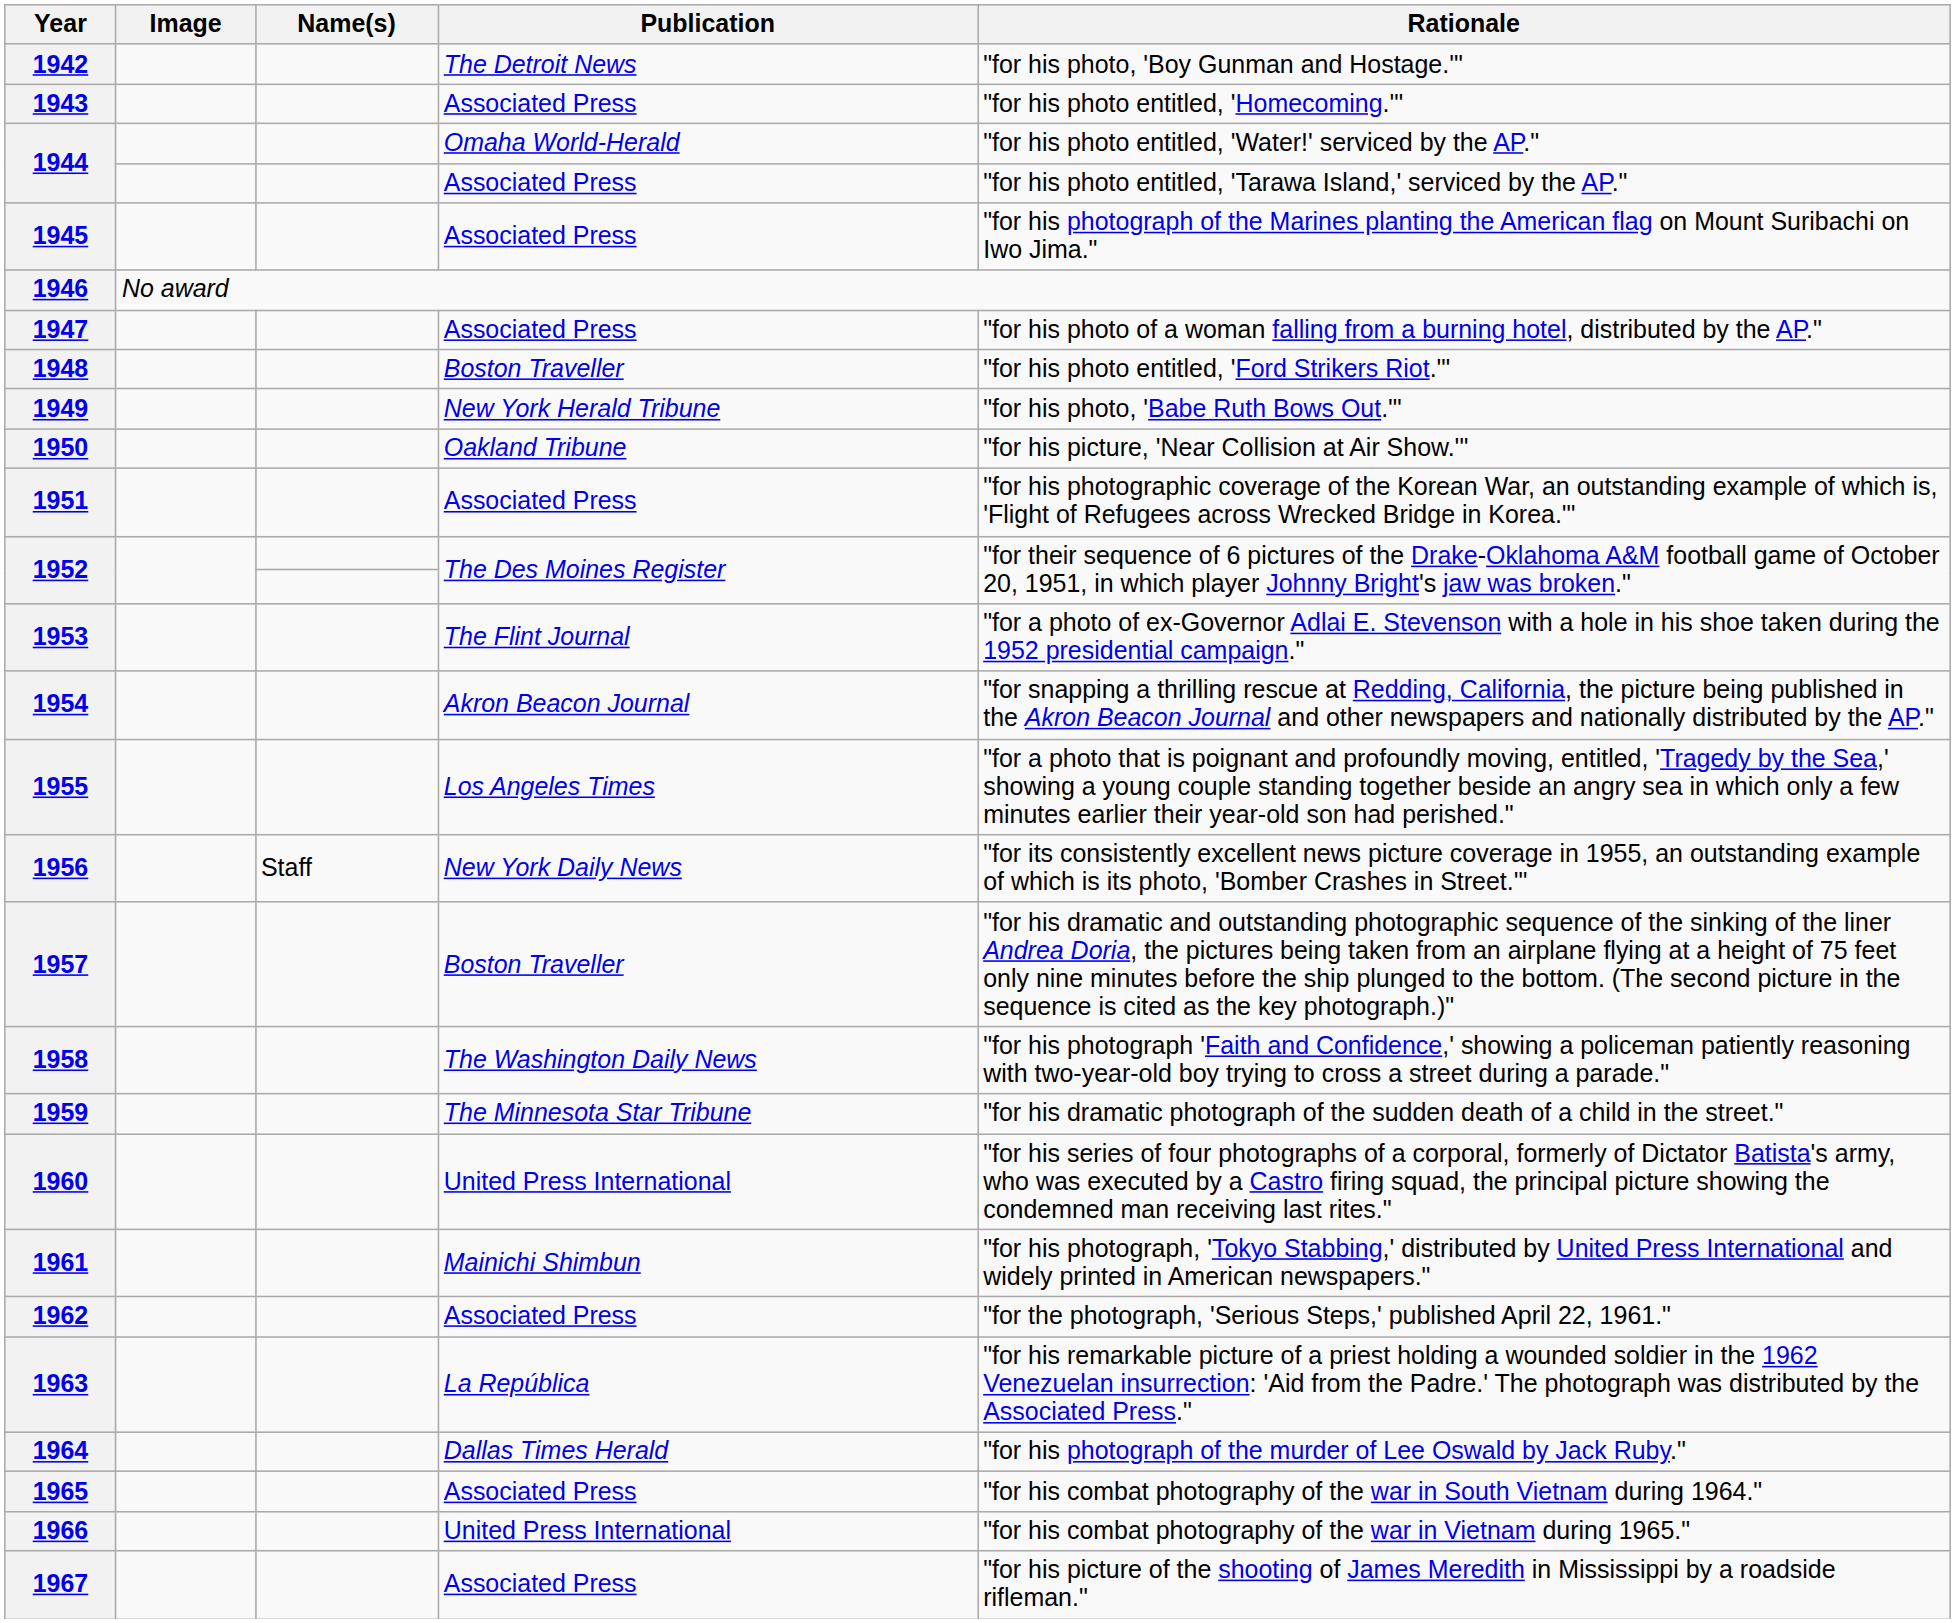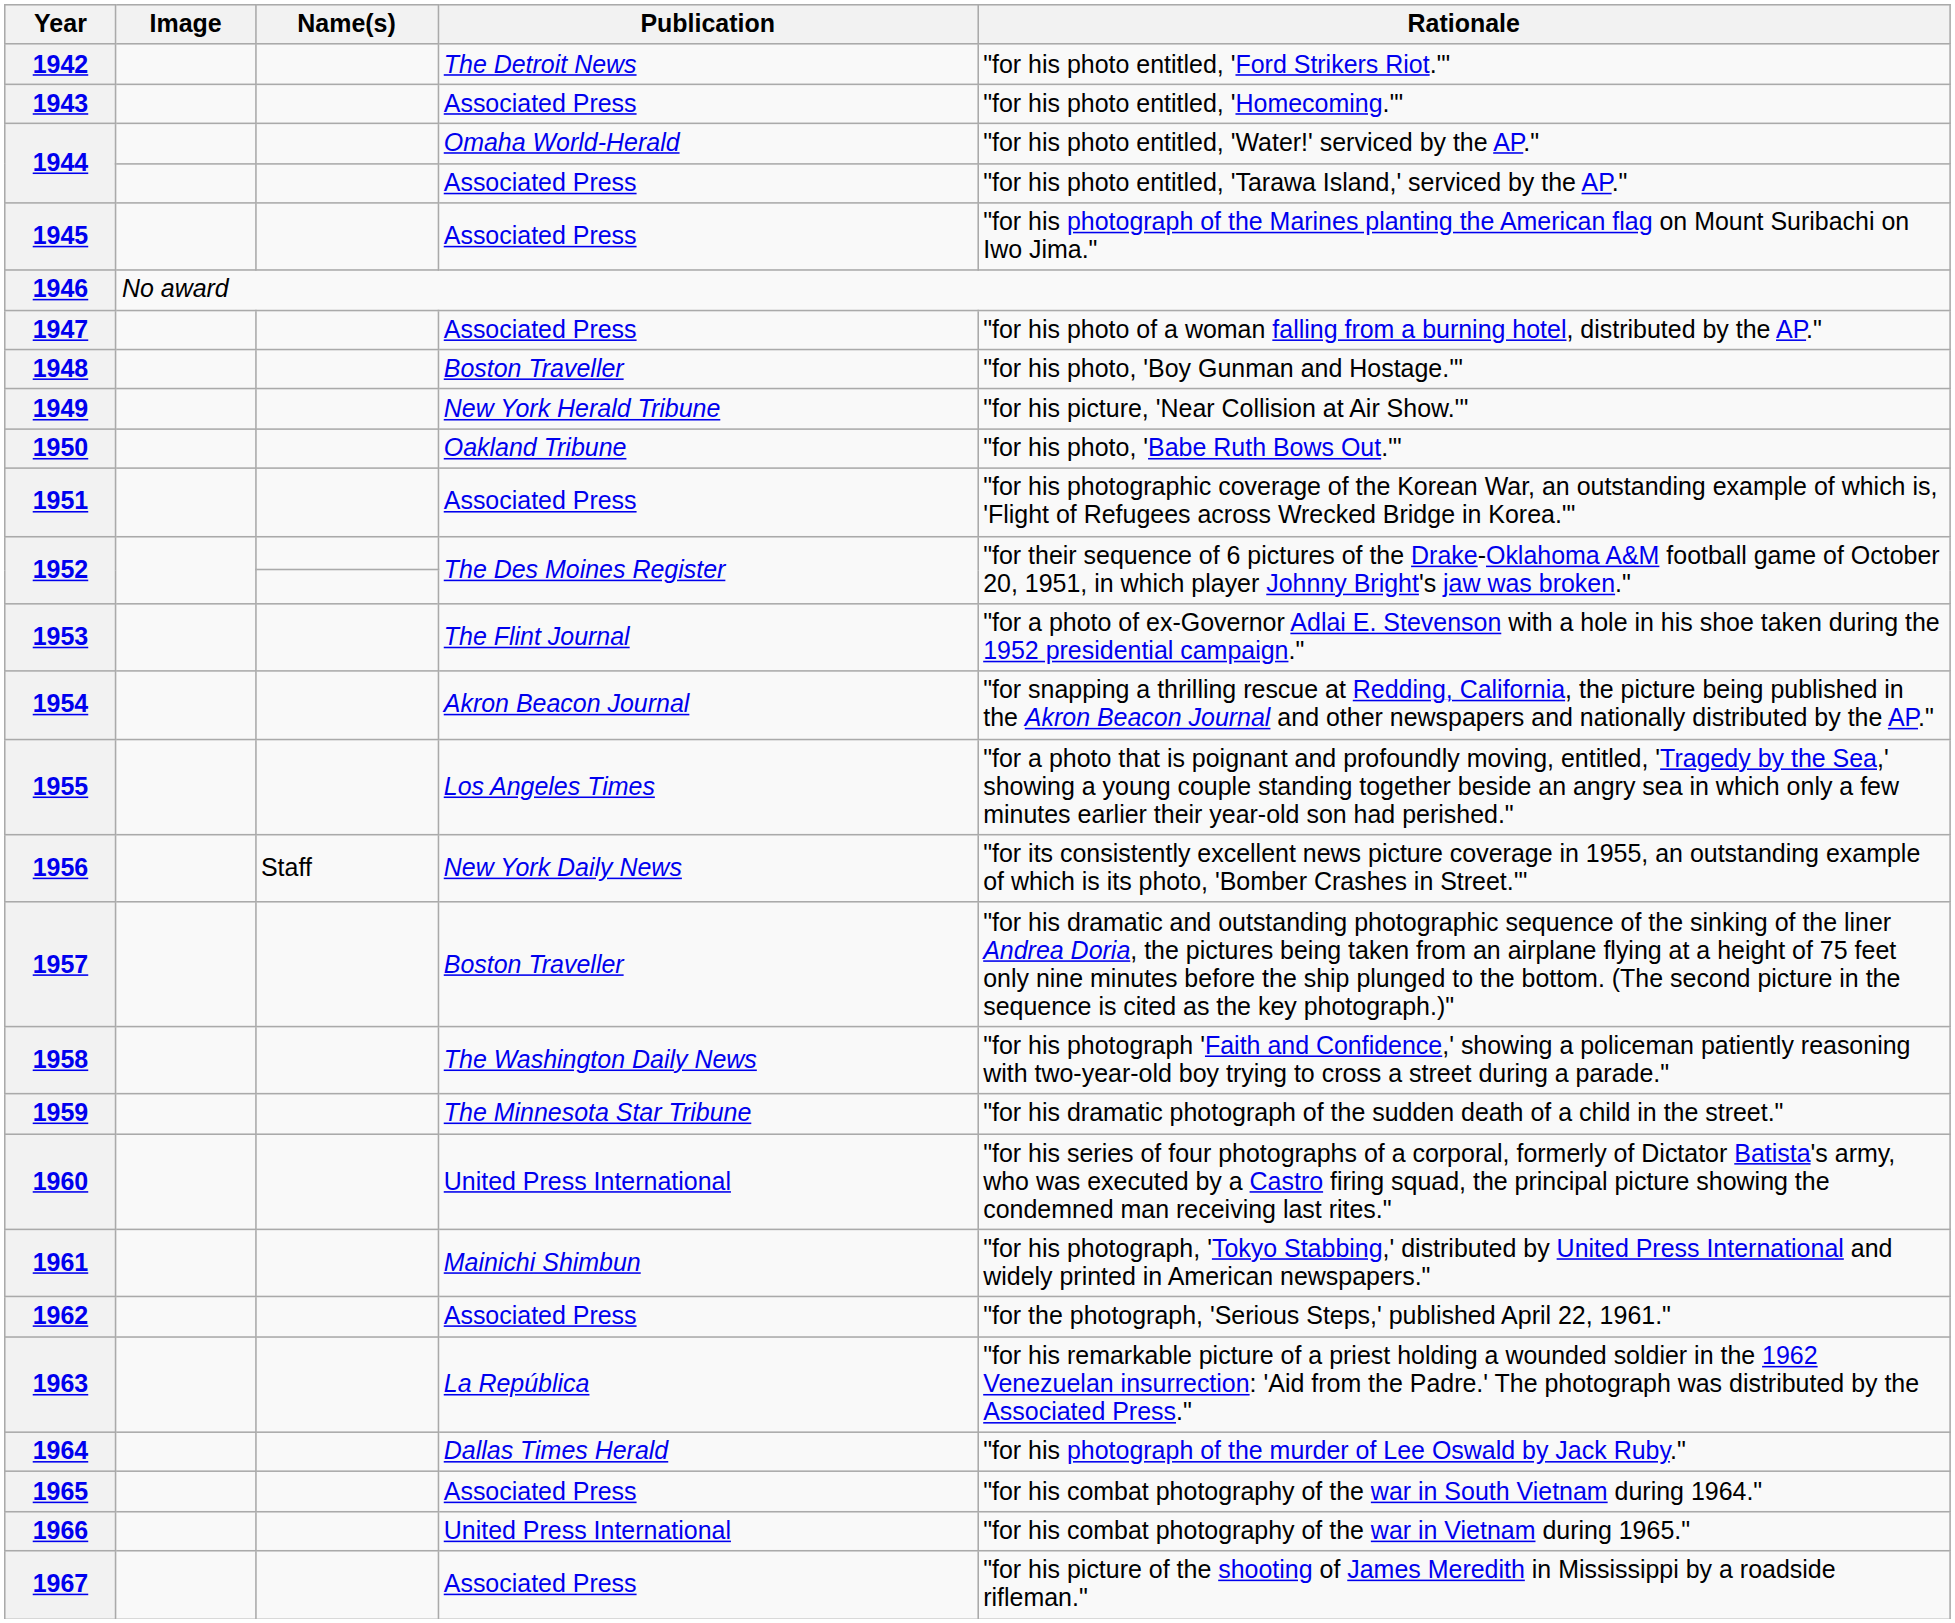 <table class="wikitable sortable">
 <tr style="vertical-align:bottom;">
 <th scope="col">Year</th>
 <th scope="col" class="unsortable">Image</th>
 <th scope="col">Name(s)</th>
 <th scope="col">Publication</th>
 <th scope="col" width=50%>Rationale</th>
 </tr>
 <tr>
 <th><a href='#'>1942</a></th>
 <td></td>
 <td></td>
 <td><em><a href='#'>The Detroit News</a></em></td>
-<td>"for his photo, 'Boy Gunman and Hostage.'"</td>
+<td>"for his photo entitled, '<a href='#'>Ford Strikers Riot</a>.'"</td>
 </tr>
 <tr>
 <th><a href='#'>1943</a></th>
 <td></td>
 <td></td>
 <td><a href='#'>Associated Press</a></td>
 <td>"for his photo entitled, '<a href='#'>Homecoming</a>.'"</td>
 </tr>
 <tr>
 <th rowspan=2><a href='#'>1944</a></th>
 <td></td>
 <td></td>
 <td><em><a href='#'>Omaha World-Herald</a></em></td>
 <td>"for his photo entitled, 'Water!' serviced by the <a href='#'>AP</a>."</td>
 </tr>
 <tr>
 <td></td>
 <td></td>
 <td><a href='#'>Associated Press</a></td>
 <td>"for his photo entitled, 'Tarawa Island,' serviced by the <a href='#'>AP</a>."</td>
 </tr>
 <tr>
 <th><a href='#'>1945</a></th>
 <td></td>
 <td></td>
 <td><a href='#'>Associated Press</a></td>
 <td>"for his <a href='#'>photograph of the Marines planting the American flag</a> on Mount Suribachi on Iwo Jima."</td>
 </tr>
 <tr>
 <th><a href='#'>1946</a></th>
 <td colspan=4><em>No award</em></td>
 </tr>
 <tr>
 <th><a href='#'>1947</a></th>
 <td></td>
 <td></td>
 <td><a href='#'>Associated Press</a></td>
 <td>"for his photo of a woman <a href='#'>falling from a burning hotel</a>, distributed by the <a href='#'>AP</a>."</td>
 </tr>
 <tr>
 <th><a href='#'>1948</a></th>
 <td></td>
 <td></td>
 <td><em><a href='#'>Boston Traveller</a></em></td>
-<td>"for his photo entitled, '<a href='#'>Ford Strikers Riot</a>.'"</td>
+<td>"for his photo, 'Boy Gunman and Hostage.'"</td>
 </tr>
 <tr>
 <th><a href='#'>1949</a></th>
 <td></td>
 <td></td>
 <td><em><a href='#'>New York Herald Tribune</a></em></td>
-<td>"for his photo, '<a href='#'>Babe Ruth Bows Out</a>.'"</td>
+<td>"for his picture, 'Near Collision at Air Show.'"</td>
 </tr>
 <tr>
 <th><a href='#'>1950</a></th>
 <td></td>
 <td></td>
 <td><em><a href='#'>Oakland Tribune</a></em></td>
-<td>"for his picture, 'Near Collision at Air Show.'"</td>
+<td>"for his photo, '<a href='#'>Babe Ruth Bows Out</a>.'"</td>
 </tr>
 <tr>
 <th><a href='#'>1951</a></th>
 <td></td>
 <td></td>
 <td><a href='#'>Associated Press</a></td>
 <td>"for his photographic coverage of the Korean War, an outstanding example of which is, 'Flight of Refugees across Wrecked Bridge in Korea.'"</td>
 </tr>
 <tr>
 <th rowspan=2><a href='#'>1952</a></th>
 <td rowspan=2><br></td>
 <td></td>
 <td rowspan=2><em><a href='#'>The Des Moines Register</a></em></td>
 <td rowspan=2>"for their sequence of 6 pictures of the <a href='#'>Drake</a>-<a href='#'>Oklahoma A&M</a> football game of October 20, 1951, in which player <a href='#'>Johnny Bright</a>'s <a href='#'>jaw was broken</a>."</td>
 </tr>
 <tr>
 <td></td>
 </tr>
 <tr>
 <th><a href='#'>1953</a></th>
 <td></td>
 <td></td>
 <td><em><a href='#'>The Flint Journal</a></em></td>
 <td>"for a photo of ex-Governor <a href='#'>Adlai E. Stevenson</a> with a hole in his shoe taken during the <a href='#'>1952 presidential campaign</a>."</td>
 </tr>
 <tr>
 <th><a href='#'>1954</a></th>
 <td></td>
 <td></td>
 <td><em><a href='#'>Akron Beacon Journal</a></em></td>
 <td>"for snapping a thrilling rescue at <a href='#'>Redding, California</a>, the picture being published in the <em><a href='#'>Akron Beacon Journal</a></em> and other newspapers and nationally distributed by the <a href='#'>AP</a>."</td>
 </tr>
 <tr>
 <th><a href='#'>1955</a></th>
 <td></td>
 <td></td>
 <td><em><a href='#'>Los Angeles Times</a></em></td>
 <td>"for a photo that is poignant and profoundly moving, entitled, '<a href='#'>Tragedy by the Sea</a>,' showing a young couple standing together beside an angry sea in which only a few minutes earlier their year-old son had perished."</td>
 </tr>
 <tr>
 <th><a href='#'>1956</a></th>
 <td></td>
 <td>Staff</td>
 <td><em><a href='#'>New York Daily News</a></em></td>
 <td>"for its consistently excellent news picture coverage in 1955, an outstanding example of which is its photo, 'Bomber Crashes in Street.'"</td>
 </tr>
 <tr>
 <th><a href='#'>1957</a></th>
 <td></td>
 <td></td>
 <td><em><a href='#'>Boston Traveller</a></em></td>
 <td>"for his dramatic and outstanding photographic sequence of the sinking of the liner <em><a href='#'>Andrea Doria</a></em>, the pictures being taken from an airplane flying at a height of 75 feet only nine minutes before the ship plunged to the bottom. (The second picture in the sequence is cited as the key photograph.)"</td>
 </tr>
 <tr>
 <th><a href='#'>1958</a></th>
 <td></td>
 <td></td>
 <td><em><a href='#'>The Washington Daily News</a></em></td>
 <td>"for his photograph '<a href='#'>Faith and Confidence</a>,' showing a policeman patiently reasoning with two-year-old boy trying to cross a street during a parade."</td>
 </tr>
 <tr>
 <th><a href='#'>1959</a></th>
 <td></td>
 <td></td>
 <td><em><a href='#'>The Minnesota Star Tribune</a></em></td>
 <td>"for his dramatic photograph of the sudden death of a child in the street."</td>
 </tr>
 <tr>
 <th><a href='#'>1960</a></th>
 <td></td>
 <td></td>
 <td><a href='#'>United Press International</a></td>
 <td>"for his series of four photographs of a corporal, formerly of Dictator <a href='#'>Batista</a>'s army, who was executed by a <a href='#'>Castro</a> firing squad, the principal picture showing the condemned man receiving last rites."</td>
 </tr>
 <tr>
 <th><a href='#'>1961</a></th>
 <td></td>
 <td></td>
 <td><em><a href='#'>Mainichi Shimbun</a></em></td>
 <td>"for his photograph, '<a href='#'>Tokyo Stabbing</a>,' distributed by <a href='#'>United Press International</a> and widely printed in American newspapers."</td>
 </tr>
 <tr>
 <th><a href='#'>1962</a></th>
 <td></td>
 <td></td>
 <td><a href='#'>Associated Press</a></td>
 <td>"for the photograph, 'Serious Steps,' published April 22, 1961."</td>
 </tr>
 <tr>
 <th><a href='#'>1963</a></th>
 <td></td>
 <td></td>
 <td><em><a href='#'>La República</a></em></td>
 <td>"for his remarkable picture of a priest holding a wounded soldier in the <a href='#'>1962 Venezuelan insurrection</a>: 'Aid from the Padre.' The photograph was distributed by the <a href='#'>Associated Press</a>."</td>
 </tr>
 <tr>
 <th><a href='#'>1964</a></th>
 <td></td>
 <td></td>
 <td><em><a href='#'>Dallas Times Herald</a></em></td>
 <td>"for his <a href='#'>photograph of the murder of Lee Oswald by Jack Ruby</a>."</td>
 </tr>
 <tr>
 <th><a href='#'>1965</a></th>
 <td></td>
 <td></td>
 <td><a href='#'>Associated Press</a></td>
 <td>"for his combat photography of the <a href='#'>war in South Vietnam</a> during 1964."</td>
 </tr>
 <tr>
 <th><a href='#'>1966</a></th>
 <td></td>
 <td></td>
 <td><a href='#'>United Press International</a></td>
 <td>"for his combat photography of the <a href='#'>war in Vietnam</a> during 1965."</td>
 </tr>
 <tr>
 <th><a href='#'>1967</a></th>
 <td></td>
 <td></td>
 <td><a href='#'>Associated Press</a></td>
 <td>"for his picture of the <a href='#'>shooting</a> of <a href='#'>James Meredith</a> in Mississippi by a roadside rifleman."</td>
 </tr>
 </table>
